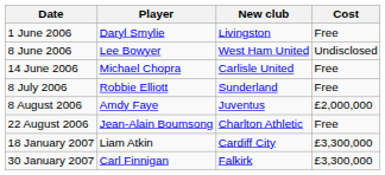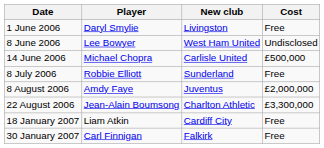 <table class="wikitable">
 <tr>
 <th scope=col>Date</th>
 <th scope=col>Player</th>
 <th scope=col>New club</th>
 <th scope=col>Cost</th>
 </tr>
 <tr>
 <td>1 June 2006</td>
 <td> <a href='#'>Daryl Smylie</a></td>
 <td> <a href='#'>Livingston</a></td>
 <td>Free</td>
 </tr>
 <tr>
 <td>8 June 2006</td>
 <td> <a href='#'>Lee Bowyer</a></td>
 <td> <a href='#'>West Ham United</a></td>
 <td>Undisclosed</td>
 </tr>
 <tr>
 <td>14 June 2006</td>
 <td> <a href='#'>Michael Chopra</a></td>
 <td> <a href='#'>Carlisle United</a></td>
-<td>Free</td>
+<td>£500,000</td>
 </tr>
 <tr>
 <td>8 July 2006</td>
 <td> <a href='#'>Robbie Elliott</a></td>
 <td> <a href='#'>Sunderland</a></td>
 <td>Free</td>
 </tr>
 <tr>
 <td>8 August 2006</td>
 <td> <a href='#'>Amdy Faye</a></td>
 <td> <a href='#'>Juventus</a></td>
 <td>£2,000,000</td>
 </tr>
 <tr>
 <td>22 August 2006</td>
 <td> <a href='#'>Jean-Alain Boumsong</a></td>
 <td> <a href='#'>Charlton Athletic</a></td>
-<td>Free</td>
+<td>£3,300,000</td>
 </tr>
 <tr>
 <td>18 January 2007</td>
 <td> Liam Atkin</td>
 <td> <a href='#'>Cardiff City</a></td>
-<td>£3,300,000</td>
+<td>Free</td>
 </tr>
 <tr>
 <td>30 January 2007</td>
 <td> <a href='#'>Carl Finnigan</a></td>
 <td> <a href='#'>Falkirk</a></td>
-<td>£3,300,000</td>
+<td>Free</td>
 </tr>
 </table>
